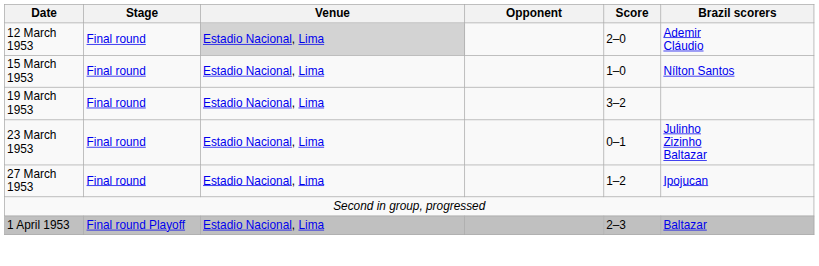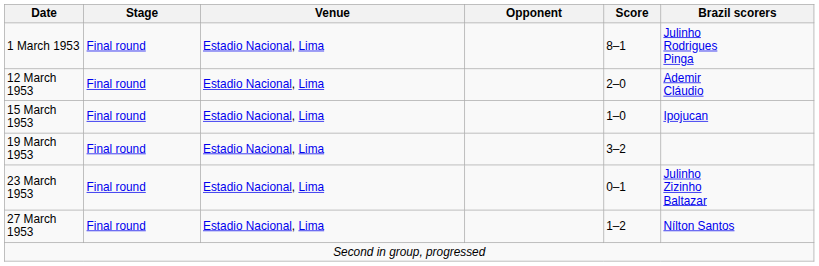 <table class="wikitable">
 <tr>
 <th width=100px>Date</th>
 <th width=150px>Stage</th>
 <th width=350px>Venue</th>
 <th width=180px>Opponent</th>
 <th width=70px>Score</th>
 <th width=200px>Brazil scorers</th>
 </tr>
 <tr>
+<td>1 March 1953</td>
+<td><a href='#'>Final round</a></td>
+<td><a href='#'>Estadio Nacional</a>, <a href='#'>Lima</a></td>
+<td></td>
+<td>8–1</td>
+<td><a href='#'>Julinho</a>  <br> <a href='#'>Rodrigues</a>  <br> <a href='#'>Pinga</a> </td>
+</tr>
+<tr>
 <td>12 March 1953</td>
 <td><a href='#'>Final round</a></td>
-<td style="background: lightgrey;"><a href='#'>Estadio Nacional</a>, <a href='#'>Lima</a></td>
+<td><a href='#'>Estadio Nacional</a>, <a href='#'>Lima</a></td>
 <td></td>
 <td>2–0</td>
 <td><a href='#'>Ademir</a>  <br> <a href='#'>Cláudio</a> </td>
 </tr>
 <tr>
 <td>15 March 1953</td>
 <td><a href='#'>Final round</a></td>
 <td><a href='#'>Estadio Nacional</a>, <a href='#'>Lima</a></td>
 <td></td>
 <td>1–0</td>
-<td><a href='#'>Nílton Santos</a> </td>
+<td><a href='#'>Ipojucan</a> </td>
 </tr>
 <tr>
 <td>19 March 1953</td>
 <td><a href='#'>Final round</a></td>
 <td><a href='#'>Estadio Nacional</a>, <a href='#'>Lima</a></td>
 <td></td>
 <td>3–2</td>
 <td></td>
 </tr>
 <tr>
 <td>23 March 1953</td>
 <td><a href='#'>Final round</a></td>
 <td><a href='#'>Estadio Nacional</a>, <a href='#'>Lima</a></td>
 <td></td>
 <td>0–1</td>
 <td><a href='#'>Julinho</a>  <br> <a href='#'>Zizinho</a>  <br> <a href='#'>Baltazar</a> </td>
 </tr>
 <tr>
 <td>27 March 1953</td>
 <td><a href='#'>Final round</a></td>
 <td><a href='#'>Estadio Nacional</a>, <a href='#'>Lima</a></td>
 <td></td>
 <td>1–2</td>
-<td><a href='#'>Ipojucan</a> </td>
+<td><a href='#'>Nílton Santos</a> </td>
 </tr>
 <tr>
 <td colspan="6" style="text-align:center;"><em>Second in group, progressed</em></td>
 </tr>
-<tr style="background:silver;">
-<td>1 April 1953</td>
-<td><a href='#'>Final round Playoff</a></td>
-<td><a href='#'>Estadio Nacional</a>, <a href='#'>Lima</a></td>
-<td></td>
-<td>2–3</td>
-<td><a href='#'>Baltazar</a> </td>
-</tr>
 </table>
